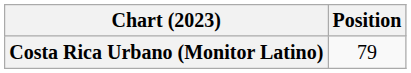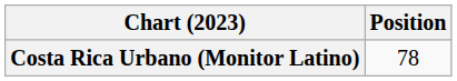 <table class="wikitable sortable plainrowheaders" style="text-align:center">
 <tr>
 <th scope="col">Chart (2023)</th>
 <th scope="col">Position</th>
 </tr>
 <tr>
 <th scope="row">Costa Rica Urbano (Monitor Latino)</th>
-<td>79</td>
+<td>78</td>
 </tr>
 </table>
